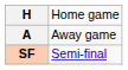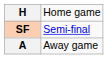 <table class="wikitable plainrowheaders" style="font-size:90%;">
 <tr>
 <th scope=row>H</th>
 <td>Home game</td>
 </tr>
 <tr>
+<th scope=row style="background:#FBCEB1; border:1px solid #aaa; width:3em;">SF</th>
+<td><a href='#'>Semi-final</a></td>
+</tr>
+<tr>
 <th scope=row>A</th>
 <td>Away game</td>
 </tr>
-<tr>
-<th scope=row style="background:#FBCEB1; border:1px solid #aaa; width:3em;">SF</th>
-<td><a href='#'>Semi-final</a></td>
-</tr>
 </table>
